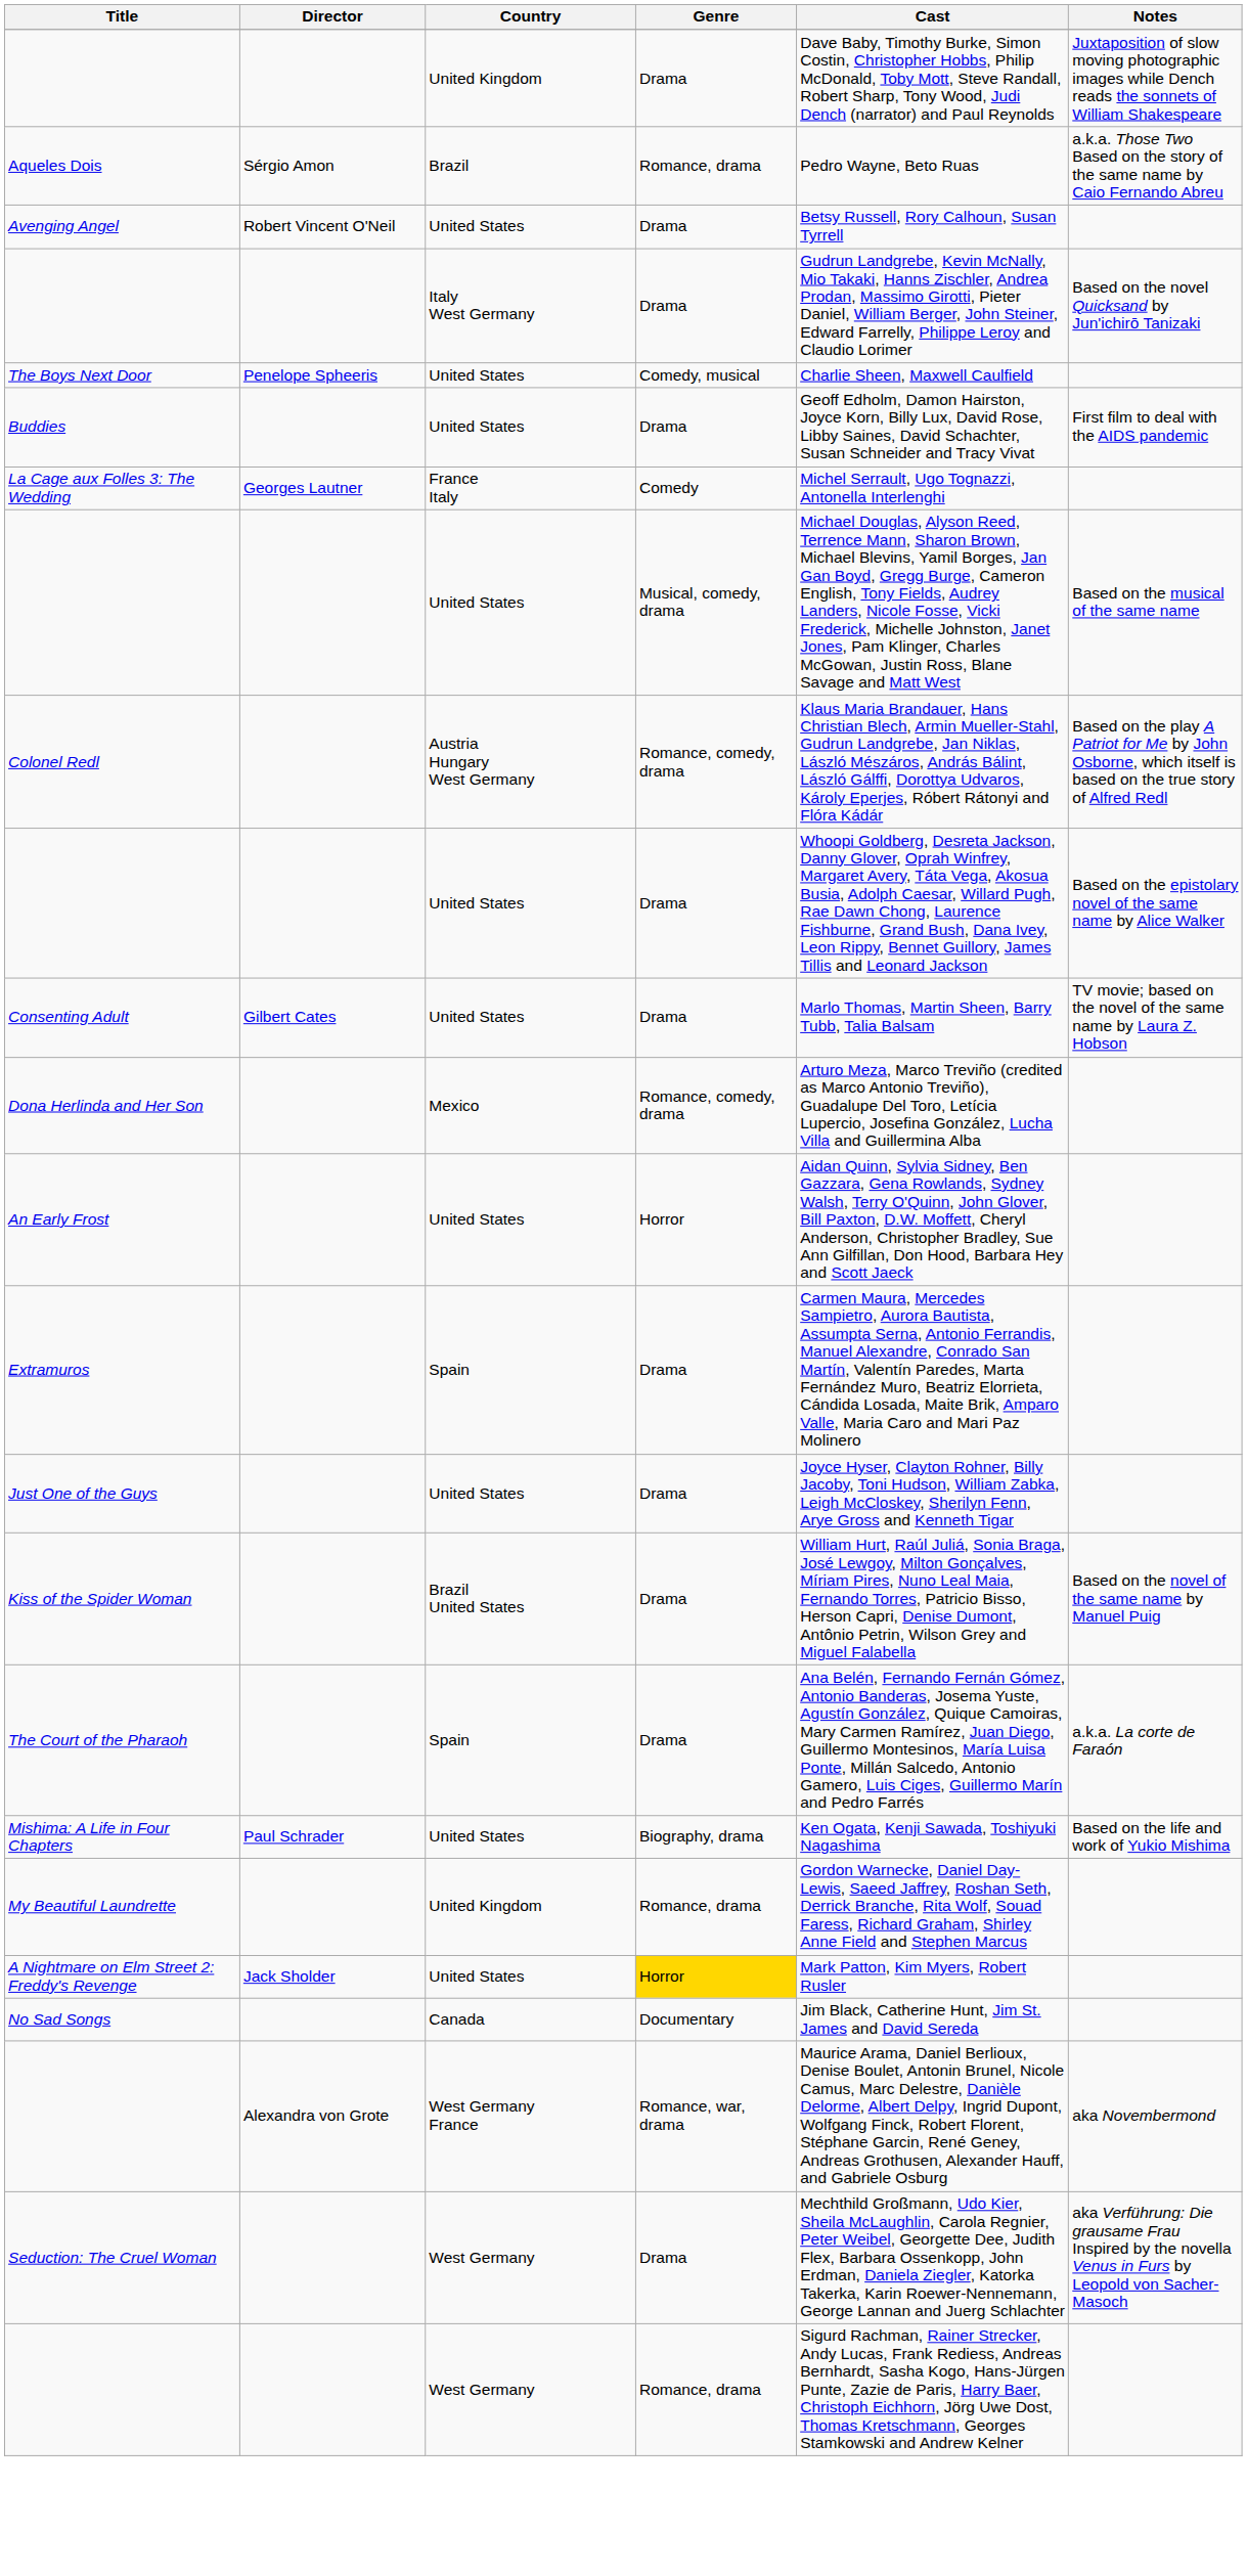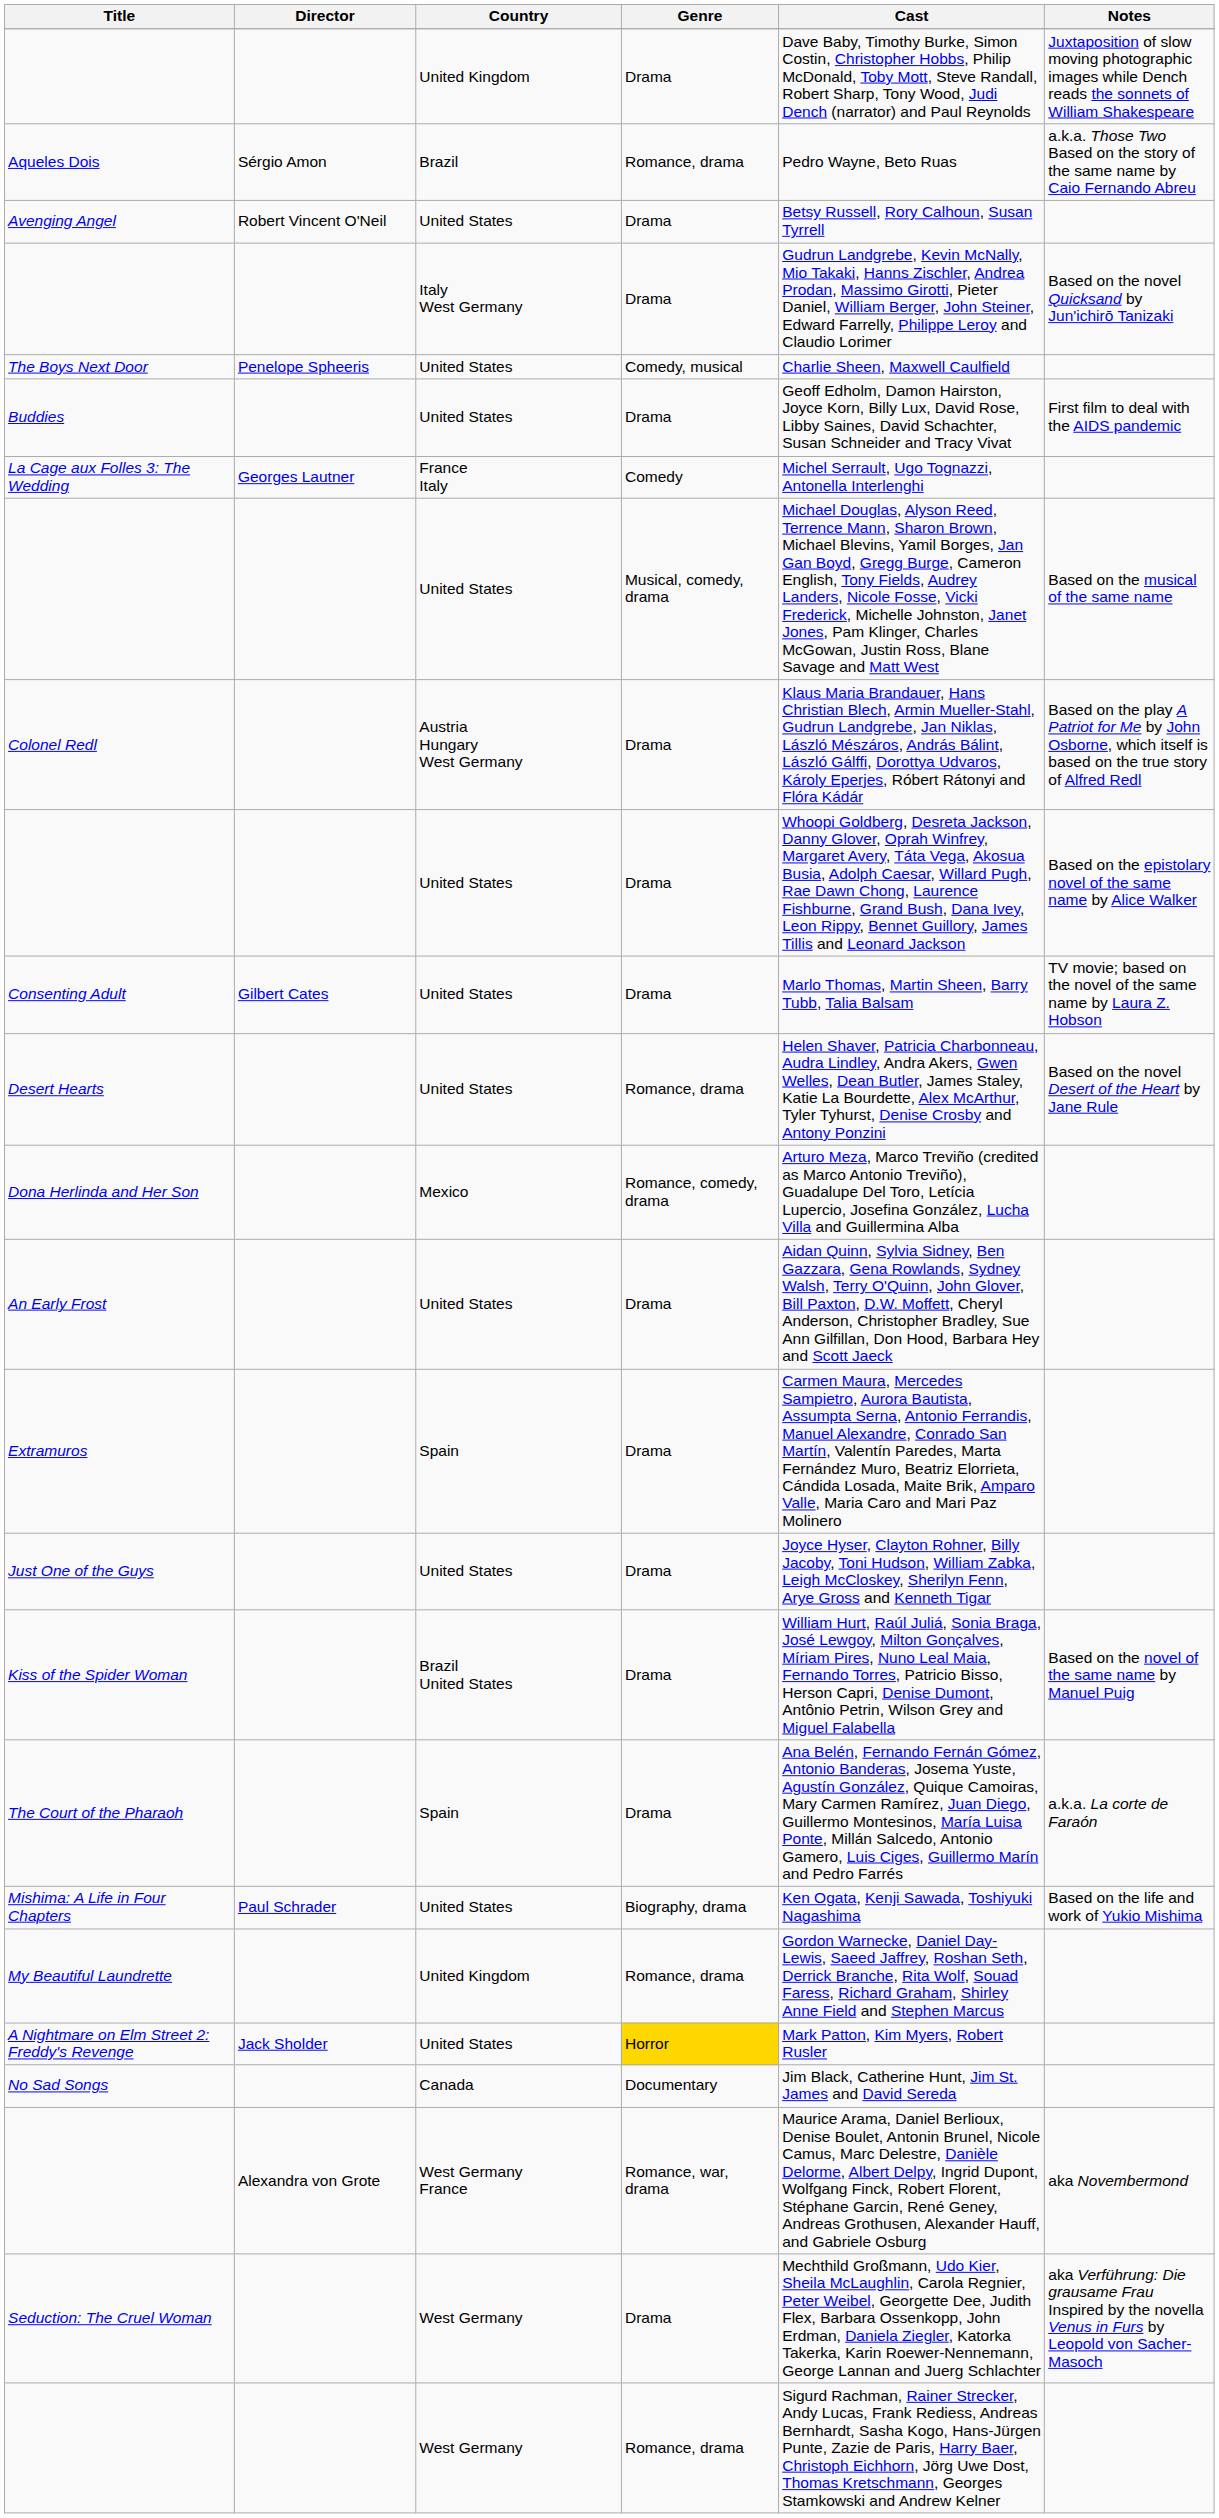 <table class="wikitable sortable">
 <tr>
 <th width="19%">Title</th>
 <th width="15%">Director</th>
 <th width="17%">Country</th>
 <th width="13%">Genre</th>
 <th width="22%">Cast</th>
 <th width="36%">Notes</th>
 </tr>
 <tr valign="top">
 </tr>
 <tr>
 <td></td>
 <td></td>
 <td>United Kingdom</td>
 <td>Drama</td>
 <td>Dave Baby, Timothy Burke, Simon Costin, <a href='#'>Christopher Hobbs</a>, Philip McDonald, <a href='#'>Toby Mott</a>, Steve Randall, Robert Sharp, Tony Wood, <a href='#'>Judi Dench</a> (narrator) and Paul Reynolds</td>
 <td><a href='#'>Juxtaposition</a> of slow moving photographic images while Dench reads <a href='#'>the sonnets of William Shakespeare</a></td>
 </tr>
 <tr>
 <td><a href='#'>Aqueles Dois</a></td>
 <td>Sérgio Amon</td>
 <td>Brazil</td>
 <td>Romance, drama</td>
 <td>Pedro Wayne, Beto Ruas</td>
 <td>a.k.a. <em>Those Two</em><br>Based on the story of the same name by <a href='#'>Caio Fernando Abreu</a></td>
 </tr>
 <tr>
 <td><em><a href='#'>Avenging Angel</a></em></td>
 <td>Robert Vincent O'Neil</td>
 <td>United States</td>
 <td>Drama</td>
 <td><a href='#'>Betsy Russell</a>, <a href='#'>Rory Calhoun</a>, <a href='#'>Susan Tyrrell</a></td>
 <td></td>
 </tr>
 <tr>
 <td></td>
 <td></td>
 <td>Italy<br>West Germany</td>
 <td>Drama</td>
 <td><a href='#'>Gudrun Landgrebe</a>, <a href='#'>Kevin McNally</a>, <a href='#'>Mio Takaki</a>, <a href='#'>Hanns Zischler</a>, <a href='#'>Andrea Prodan</a>, <a href='#'>Massimo Girotti</a>, Pieter Daniel, <a href='#'>William Berger</a>, <a href='#'>John Steiner</a>, Edward Farrelly, <a href='#'>Philippe Leroy</a> and Claudio Lorimer</td>
 <td>Based on the novel <em><a href='#'>Quicksand</a></em> by <a href='#'>Jun'ichirō Tanizaki</a></td>
 </tr>
 <tr>
 <td><em><a href='#'>The Boys Next Door</a></em></td>
 <td><a href='#'>Penelope Spheeris</a></td>
 <td>United States</td>
 <td>Comedy, musical</td>
 <td><a href='#'>Charlie Sheen</a>, <a href='#'>Maxwell Caulfield</a></td>
 <td></td>
 </tr>
 <tr>
 <td><em><a href='#'>Buddies</a></em></td>
 <td></td>
 <td>United States</td>
 <td>Drama</td>
 <td>Geoff Edholm, Damon Hairston, Joyce Korn, Billy Lux, David Rose, Libby Saines, David Schachter, Susan Schneider and Tracy Vivat</td>
 <td>First film to deal with the <a href='#'>AIDS pandemic</a></td>
 </tr>
 <tr>
 <td><em><a href='#'>La Cage aux Folles 3: The Wedding</a></em></td>
 <td><a href='#'>Georges Lautner</a></td>
 <td>France<br>Italy</td>
 <td>Comedy</td>
 <td><a href='#'>Michel Serrault</a>, <a href='#'>Ugo Tognazzi</a>, <a href='#'>Antonella Interlenghi</a></td>
 <td></td>
 </tr>
 <tr>
 <td></td>
 <td></td>
 <td>United States</td>
 <td>Musical, comedy, drama</td>
 <td><a href='#'>Michael Douglas</a>, <a href='#'>Alyson Reed</a>, <a href='#'>Terrence Mann</a>, <a href='#'>Sharon Brown</a>, Michael Blevins, Yamil Borges, <a href='#'>Jan Gan Boyd</a>, <a href='#'>Gregg Burge</a>, Cameron English, <a href='#'>Tony Fields</a>, <a href='#'>Audrey Landers</a>, <a href='#'>Nicole Fosse</a>, <a href='#'>Vicki Frederick</a>, Michelle Johnston, <a href='#'>Janet Jones</a>, Pam Klinger, Charles McGowan, Justin Ross, Blane Savage and <a href='#'>Matt West</a></td>
 <td>Based on the <a href='#'>musical of the same name</a></td>
 </tr>
 <tr>
 <td><em><a href='#'>Colonel Redl</a></em></td>
 <td></td>
 <td>Austria<br>Hungary<br>West Germany</td>
-<td>Romance, comedy, drama</td>
+<td>Drama</td>
 <td><a href='#'>Klaus Maria Brandauer</a>, <a href='#'>Hans Christian Blech</a>, <a href='#'>Armin Mueller-Stahl</a>, <a href='#'>Gudrun Landgrebe</a>, <a href='#'>Jan Niklas</a>, <a href='#'>László Mészáros</a>, <a href='#'>András Bálint</a>, <a href='#'>László Gálffi</a>, <a href='#'>Dorottya Udvaros</a>, <a href='#'>Károly Eperjes</a>, Róbert Rátonyi and <a href='#'>Flóra Kádár</a></td>
 <td>Based on the play <em><a href='#'>A Patriot for Me</a></em> by <a href='#'>John Osborne</a>, which itself is based on the true story of <a href='#'>Alfred Redl</a></td>
 </tr>
 <tr>
 <td></td>
 <td></td>
 <td>United States</td>
 <td>Drama</td>
 <td><a href='#'>Whoopi Goldberg</a>,  <a href='#'>Desreta Jackson</a>, <a href='#'>Danny Glover</a>, <a href='#'>Oprah Winfrey</a>, <a href='#'>Margaret Avery</a>, <a href='#'>Táta Vega</a>, <a href='#'>Akosua Busia</a>, <a href='#'>Adolph Caesar</a>, <a href='#'>Willard Pugh</a>, <a href='#'>Rae Dawn Chong</a>, <a href='#'>Laurence Fishburne</a>, <a href='#'>Grand Bush</a>, <a href='#'>Dana Ivey</a>, <a href='#'>Leon Rippy</a>, <a href='#'>Bennet Guillory</a>, <a href='#'>James Tillis</a> and <a href='#'>Leonard Jackson</a></td>
 <td>Based on the <a href='#'>epistolary novel of the same name</a> by <a href='#'>Alice Walker</a></td>
 </tr>
 <tr>
 <td><em><a href='#'>Consenting Adult</a></em></td>
 <td><a href='#'>Gilbert Cates</a></td>
 <td>United States</td>
 <td>Drama</td>
 <td><a href='#'>Marlo Thomas</a>, <a href='#'>Martin Sheen</a>, <a href='#'>Barry Tubb</a>, <a href='#'>Talia Balsam</a></td>
 <td>TV movie; based on the novel of the same name by <a href='#'>Laura Z. Hobson</a></td>
 </tr>
 <tr>
+<td><em><a href='#'>Desert Hearts</a></em></td>
+<td></td>
+<td>United States</td>
+<td>Romance, drama</td>
+<td><a href='#'>Helen Shaver</a>, <a href='#'>Patricia Charbonneau</a>, <a href='#'>Audra Lindley</a>, Andra Akers, <a href='#'>Gwen Welles</a>, <a href='#'>Dean Butler</a>, James Staley, Katie La Bourdette, <a href='#'>Alex McArthur</a>, Tyler Tyhurst, <a href='#'>Denise Crosby</a> and <a href='#'>Antony Ponzini</a></td>
+<td>Based on the novel <em><a href='#'>Desert of the Heart</a></em> by <a href='#'>Jane Rule</a></td>
+</tr>
+<tr>
 <td><em><a href='#'>Dona Herlinda and Her Son</a></em></td>
 <td></td>
 <td>Mexico</td>
 <td>Romance, comedy, drama</td>
 <td><a href='#'>Arturo Meza</a>, Marco Treviño (credited as Marco Antonio Treviño), Guadalupe Del Toro, Letícia Lupercio, Josefina González, <a href='#'>Lucha Villa</a> and Guillermina Alba</td>
 <td></td>
 </tr>
 <tr>
 <td><em><a href='#'>An Early Frost</a></em></td>
 <td></td>
 <td>United States</td>
-<td>Horror</td>
+<td>Drama</td>
 <td><a href='#'>Aidan Quinn</a>, <a href='#'>Sylvia Sidney</a>, <a href='#'>Ben Gazzara</a>, <a href='#'>Gena Rowlands</a>, <a href='#'>Sydney Walsh</a>, <a href='#'>Terry O'Quinn</a>, <a href='#'>John Glover</a>, <a href='#'>Bill Paxton</a>, <a href='#'>D.W. Moffett</a>, Cheryl Anderson, Christopher Bradley,  Sue Ann Gilfillan,  Don Hood, Barbara Hey and <a href='#'>Scott Jaeck</a></td>
 <td></td>
 </tr>
 <tr>
 <td><em><a href='#'>Extramuros</a></em></td>
 <td></td>
 <td>Spain</td>
 <td>Drama</td>
 <td><a href='#'>Carmen Maura</a>, <a href='#'>Mercedes Sampietro</a>, <a href='#'>Aurora Bautista</a>, <a href='#'>Assumpta Serna</a>, <a href='#'>Antonio Ferrandis</a>, <a href='#'>Manuel Alexandre</a>, <a href='#'>Conrado San Martín</a>, Valentín Paredes, Marta Fernández Muro, Beatriz Elorrieta, Cándida Losada, Maite Brik, <a href='#'>Amparo Valle</a>, Maria Caro and Mari Paz Molinero</td>
 <td></td>
 </tr>
 <tr>
 <td><em><a href='#'>Just One of the Guys</a></em></td>
 <td></td>
 <td>United States</td>
 <td>Drama</td>
 <td><a href='#'>Joyce Hyser</a>, <a href='#'>Clayton Rohner</a>, <a href='#'>Billy Jacoby</a>, <a href='#'>Toni Hudson</a>, <a href='#'>William Zabka</a>, <a href='#'>Leigh McCloskey</a>, <a href='#'>Sherilyn Fenn</a>, <a href='#'>Arye Gross</a> and <a href='#'>Kenneth Tigar</a></td>
 <td></td>
 </tr>
 <tr>
 <td><em><a href='#'>Kiss of the Spider Woman</a></em></td>
 <td></td>
 <td>Brazil<br>United States</td>
 <td>Drama</td>
 <td><a href='#'>William Hurt</a>, <a href='#'>Raúl Juliá</a>, <a href='#'>Sonia Braga</a>, <a href='#'>José Lewgoy</a>, <a href='#'>Milton Gonçalves</a>, <a href='#'>Míriam Pires</a>, <a href='#'>Nuno Leal Maia</a>, <a href='#'>Fernando Torres</a>, Patricio Bisso, Herson Capri, <a href='#'>Denise Dumont</a>, Antônio Petrin, Wilson Grey and <a href='#'>Miguel Falabella</a></td>
 <td>Based on the <a href='#'>novel of the same name</a> by <a href='#'>Manuel Puig</a></td>
 </tr>
 <tr>
 <td><em><a href='#'>The Court of the Pharaoh</a></em></td>
 <td></td>
 <td>Spain</td>
 <td>Drama</td>
 <td><a href='#'>Ana Belén</a>, <a href='#'>Fernando Fernán Gómez</a>, <a href='#'>Antonio Banderas</a>, Josema Yuste, <a href='#'>Agustín González</a>, Quique Camoiras, Mary Carmen Ramírez, <a href='#'>Juan Diego</a>, Guillermo Montesinos, <a href='#'>María Luisa Ponte</a>, Millán Salcedo, Antonio Gamero, <a href='#'>Luis Ciges</a>, <a href='#'>Guillermo Marín</a> and Pedro Farrés</td>
 <td>a.k.a. <em>La corte de Faraón</em></td>
 </tr>
 <tr>
 <td><em><a href='#'>Mishima: A Life in Four Chapters</a></em></td>
 <td><a href='#'>Paul Schrader</a></td>
 <td>United States</td>
 <td>Biography, drama</td>
 <td><a href='#'>Ken Ogata</a>, <a href='#'>Kenji Sawada</a>, <a href='#'>Toshiyuki Nagashima</a></td>
 <td>Based on the life and work of <a href='#'>Yukio Mishima</a></td>
 </tr>
 <tr>
 <td><em><a href='#'>My Beautiful Laundrette</a></em></td>
 <td></td>
 <td>United Kingdom</td>
 <td>Romance, drama</td>
 <td><a href='#'>Gordon Warnecke</a>, <a href='#'>Daniel Day-Lewis</a>, <a href='#'>Saeed Jaffrey</a>, <a href='#'>Roshan Seth</a>, <a href='#'>Derrick Branche</a>, <a href='#'>Rita Wolf</a>, <a href='#'>Souad Faress</a>, <a href='#'>Richard Graham</a>, <a href='#'>Shirley Anne Field</a> and <a href='#'>Stephen Marcus</a></td>
 <td></td>
 </tr>
 <tr>
 <td><em><a href='#'>A Nightmare on Elm Street 2: Freddy's Revenge</a></em></td>
 <td><a href='#'>Jack Sholder</a></td>
 <td>United States</td>
 <td style="background: gold;">Horror</td>
 <td><a href='#'>Mark Patton</a>, <a href='#'>Kim Myers</a>, <a href='#'>Robert Rusler</a></td>
 <td></td>
 </tr>
 <tr>
 <td><em><a href='#'>No Sad Songs</a></em></td>
 <td></td>
 <td>Canada</td>
 <td>Documentary</td>
 <td>Jim Black, Catherine Hunt, <a href='#'>Jim St. James</a> and <a href='#'>David Sereda</a></td>
 <td></td>
 </tr>
 <tr>
 <td><em></em></td>
 <td Sortname>Alexandra von Grote</td>
 <td>West Germany<br>France</td>
 <td>Romance, war, drama</td>
 <td>Maurice Arama, Daniel Berlioux, Denise Boulet, Antonin Brunel, Nicole Camus, Marc Delestre, <a href='#'>Danièle Delorme</a>, <a href='#'>Albert Delpy</a>, Ingrid Dupont, Wolfgang Finck, Robert Florent, Stéphane Garcin, René Geney, Andreas Grothusen, Alexander Hauff,  and Gabriele Osburg</td>
 <td>aka <em>Novembermond</em></td>
 </tr>
 <tr>
 <td><em><a href='#'>Seduction: The Cruel Woman</a></em></td>
 <td></td>
 <td>West Germany</td>
 <td>Drama</td>
 <td>Mechthild Großmann, <a href='#'>Udo Kier</a>, <a href='#'>Sheila McLaughlin</a>, Carola Regnier, <a href='#'>Peter Weibel</a>, Georgette Dee, Judith Flex, Barbara Ossenkopp, John Erdman, <a href='#'>Daniela Ziegler</a>, Katorka Takerka, Karin Roewer-Nennemann, George Lannan and Juerg Schlachter</td>
 <td>aka <em>Verführung: Die grausame Frau</em><br>Inspired by the novella <em><a href='#'>Venus in Furs</a></em> by <a href='#'>Leopold von Sacher-Masoch</a></td>
 </tr>
 <tr>
 <td></td>
 <td></td>
 <td>West Germany</td>
 <td>Romance, drama</td>
 <td>Sigurd Rachman, <a href='#'>Rainer Strecker</a>, Andy Lucas, Frank Rediess, Andreas Bernhardt, Sasha Kogo, Hans-Jürgen Punte, Zazie de Paris, <a href='#'>Harry Baer</a>, <a href='#'>Christoph Eichhorn</a>, Jörg Uwe Dost, <a href='#'>Thomas Kretschmann</a>, Georges Stamkowski and Andrew Kelner</td>
 <td></td>
 </tr>
 </table>
